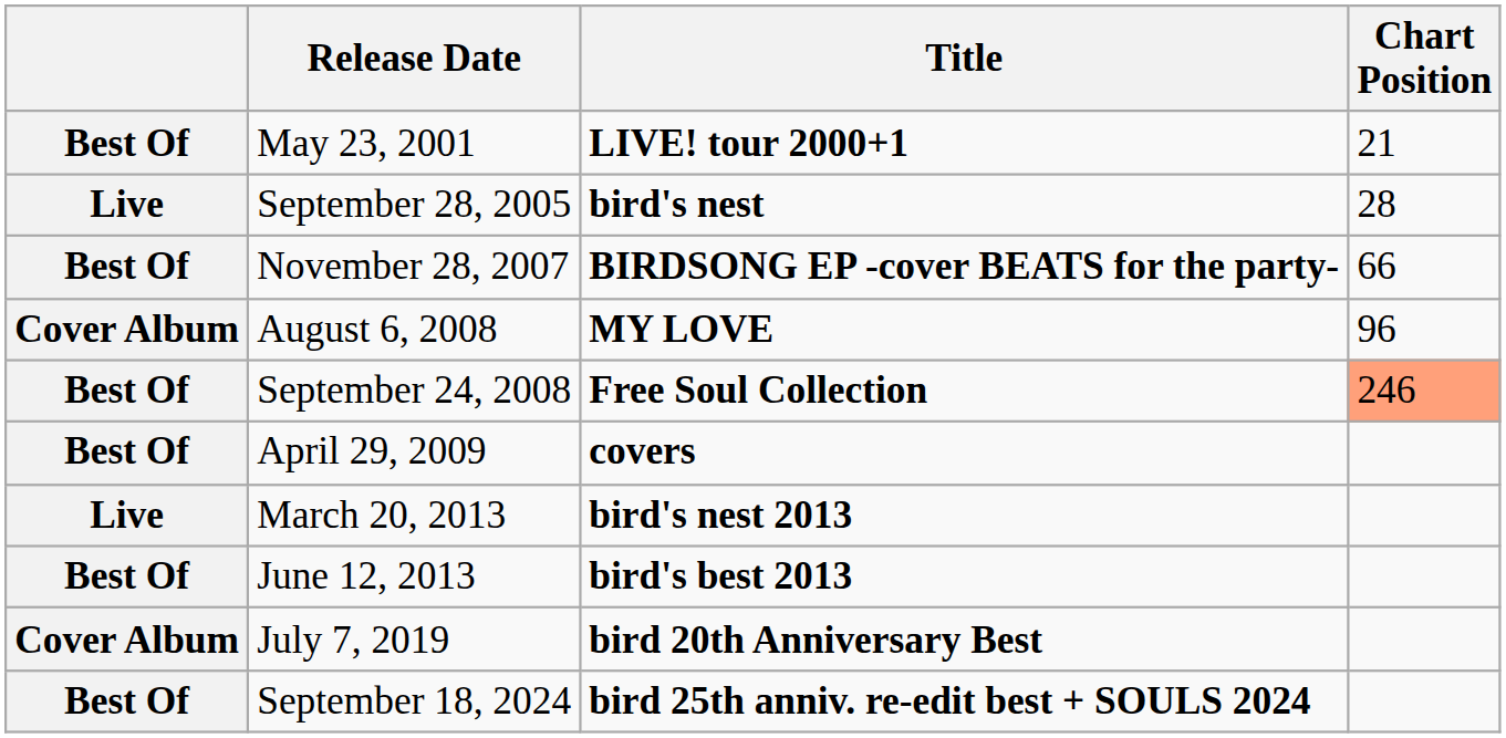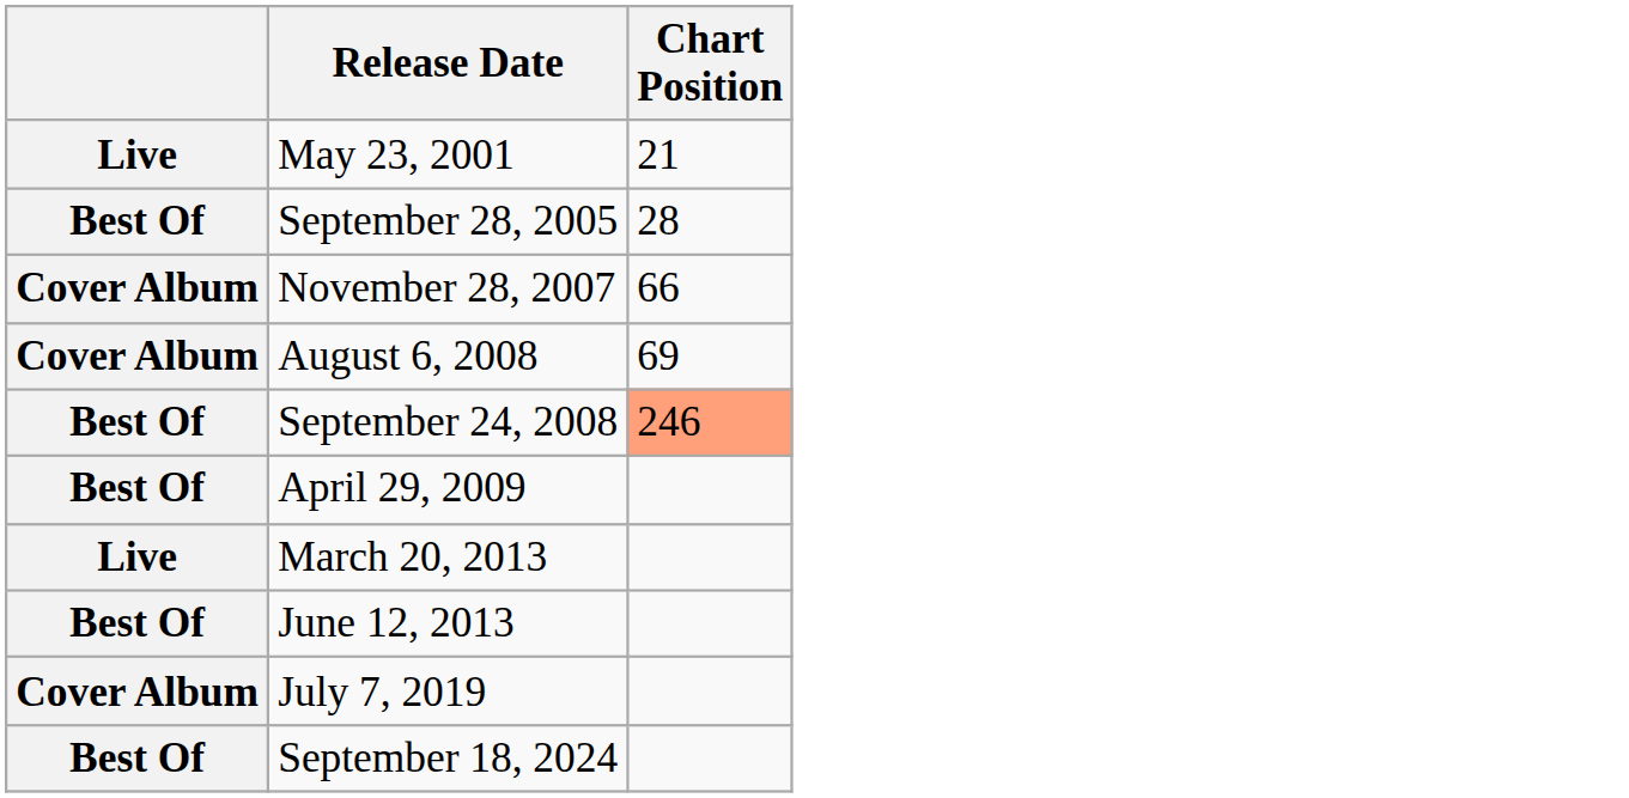 <table class=wikitable>
 <tr>
 <th></th>
 <th>Release Date</th>
-<th>Title</th>
 <th>Chart<br>Position</th>
 </tr>
 <tr>
-<th>Best Of</th>
+<th>Live</th>
 <td>May 23, 2001</td>
-<td><strong>LIVE! tour 2000+1</strong></td>
 <td>21</td>
 </tr>
 <tr>
-<th>Live</th>
+<th>Best Of</th>
 <td>September 28, 2005</td>
-<td><strong>bird's nest</strong></td>
 <td>28</td>
 </tr>
 <tr>
-<th>Best Of</th>
+<th>Cover Album</th>
 <td>November 28, 2007</td>
-<td><strong>BIRDSONG EP -cover BEATS for the party-</strong></td>
 <td>66</td>
 </tr>
 <tr>
 <th>Cover Album</th>
 <td>August 6, 2008</td>
-<td><strong>MY LOVE</strong></td>
-<td>96</td>
+<td>69</td>
 </tr>
 <tr>
 <th>Best Of</th>
 <td>September 24, 2008</td>
-<td><strong>Free Soul Collection</strong></td>
 <td style="background: lightsalmon;">246</td>
 </tr>
 <tr>
 <th>Best Of</th>
 <td>April 29, 2009</td>
-<td><strong>covers</strong></td>
 <td></td>
 </tr>
 <tr>
 <th>Live</th>
 <td>March 20, 2013</td>
-<td><strong>bird's nest 2013</strong></td>
 <td></td>
 </tr>
 <tr>
 <th>Best Of</th>
 <td>June 12, 2013</td>
-<td><strong>bird's best 2013</strong></td>
 <td></td>
 </tr>
 <tr>
 <th>Cover Album</th>
 <td>July 7, 2019</td>
-<td><strong>bird 20th Anniversary Best</strong></td>
 <td></td>
 </tr>
 <tr>
 <th>Best Of</th>
 <td>September 18, 2024</td>
-<td><strong>bird 25th anniv. re-edit best + SOULS 2024</strong></td>
 <td></td>
 </tr>
 </table>
